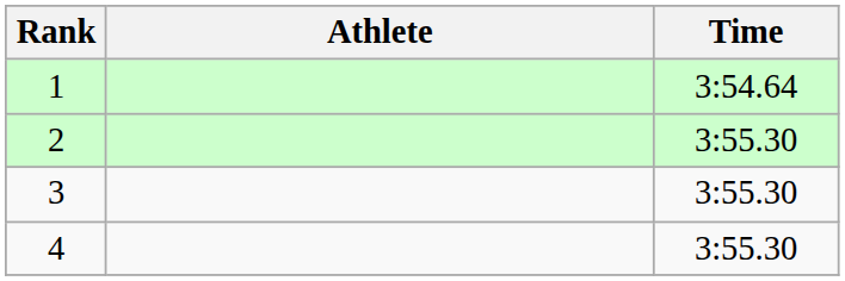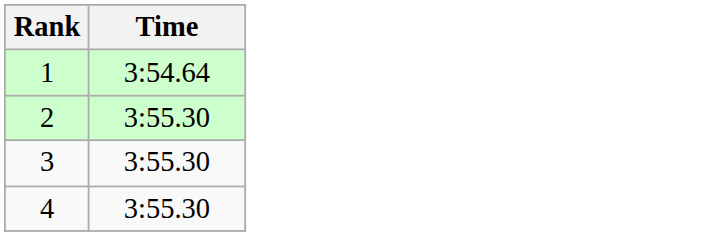 <table class=wikitable style="text-align:center">
 <tr>
 <th width=40>Rank</th>
-<th width=250>Athlete</th>
 <th width=80>Time</th>
 </tr>
 <tr bgcolor="ccffcc">
 <td>1</td>
-<td align=left></td>
 <td>3:54.64</td>
 </tr>
 <tr bgcolor="ccffcc">
 <td>2</td>
-<td align=left></td>
 <td>3:55.30</td>
 </tr>
 <tr>
 <td>3</td>
-<td align=left></td>
 <td>3:55.30</td>
 </tr>
 <tr>
 <td>4</td>
-<td align=left></td>
 <td>3:55.30</td>
 </tr>
 </table>
